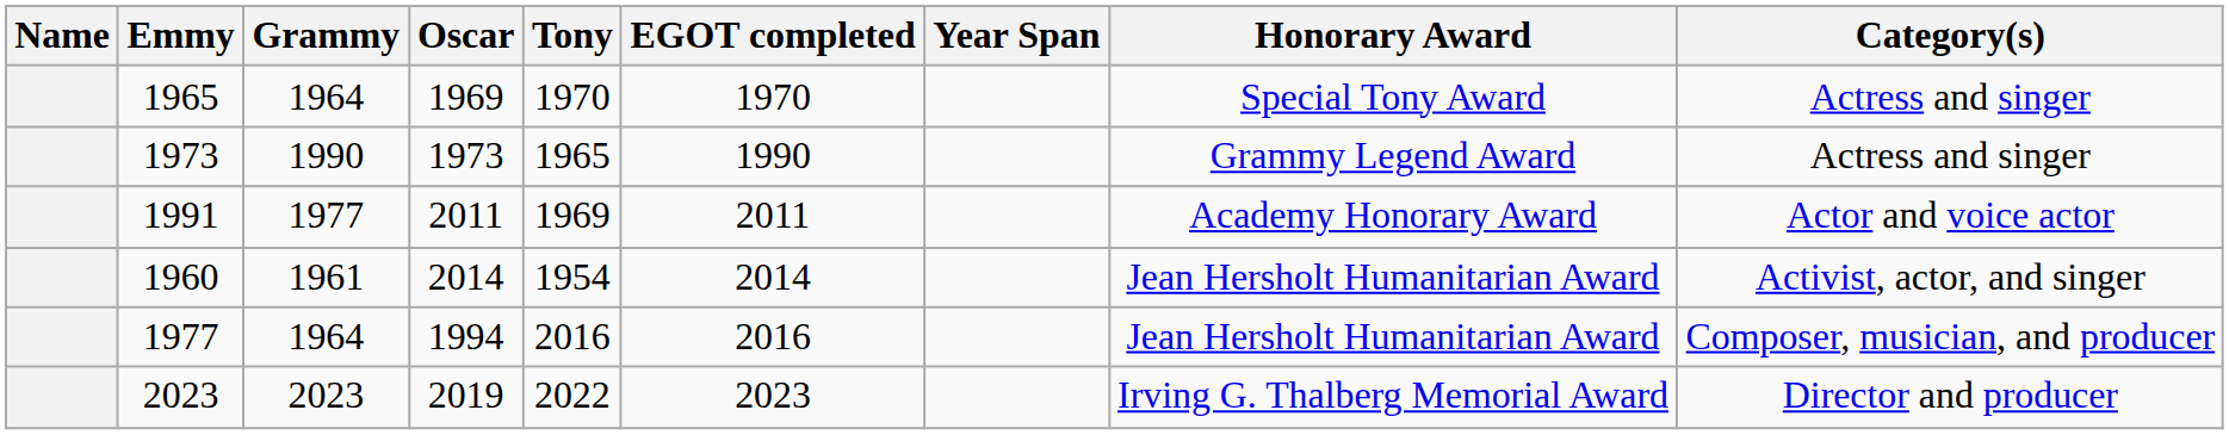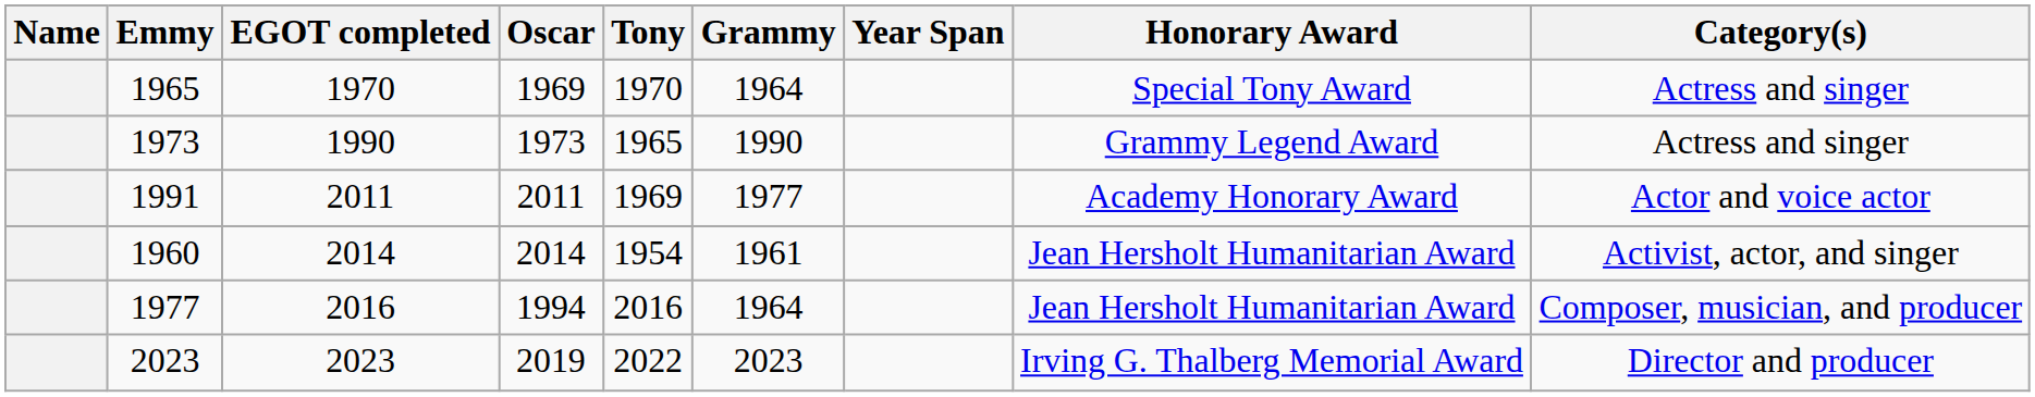 <table class="wikitable sortable plainrowheaders" style="text-align:center;">
 <tr>
 <th scope="col">Name</th>
 <th scope="col">Emmy</th>
-<th scope="col">Grammy</th>
+<th scope="col">EGOT completed</th>
 <th scope="col">Oscar</th>
 <th scope="col">Tony</th>
-<th scope="col">EGOT completed</th>
+<th scope="col">Grammy</th>
 <th scope="col">Year Span</th>
 <th scope="col">Honorary Award</th>
 <th scope="col">Category(s)</th>
 </tr>
 <tr>
 <th scope="row"></th>
 <td>1965</td>
-<td>1964</td>
+<td>1970</td>
 <td>1969</td>
 <td>1970</td>
-<td>1970</td>
+<td>1964</td>
 <td></td>
 <td><a href='#'>Special Tony Award</a></td>
 <td><a href='#'>Actress</a> and <a href='#'>singer</a></td>
 </tr>
 <tr>
 <th scope="row"></th>
 <td>1973</td>
 <td>1990</td>
 <td>1973</td>
 <td>1965</td>
 <td>1990</td>
 <td></td>
 <td><a href='#'>Grammy Legend Award</a></td>
 <td>Actress and singer</td>
 </tr>
 <tr>
 <th scope="row"></th>
 <td>1991</td>
-<td>1977</td>
+<td>2011</td>
 <td>2011</td>
 <td>1969</td>
-<td>2011</td>
+<td>1977</td>
 <td></td>
 <td><a href='#'>Academy Honorary Award</a></td>
 <td><a href='#'>Actor</a> and <a href='#'>voice actor</a></td>
 </tr>
 <tr>
 <th scope="row"></th>
 <td>1960</td>
-<td>1961</td>
+<td>2014</td>
 <td>2014</td>
 <td>1954</td>
-<td>2014</td>
+<td>1961</td>
 <td></td>
 <td><a href='#'>Jean Hersholt Humanitarian Award</a></td>
 <td><a href='#'>Activist</a>, actor, and singer</td>
 </tr>
 <tr>
 <th scope="row"></th>
 <td>1977</td>
-<td>1964</td>
+<td>2016</td>
 <td>1994</td>
 <td>2016</td>
-<td>2016</td>
+<td>1964</td>
 <td></td>
 <td><a href='#'>Jean Hersholt Humanitarian Award</a></td>
 <td><a href='#'>Composer</a>, <a href='#'>musician</a>, and <a href='#'>producer</a></td>
 </tr>
 <tr>
 <th scope="row"></th>
 <td>2023</td>
 <td>2023</td>
 <td>2019</td>
 <td>2022</td>
 <td>2023</td>
 <td></td>
 <td><a href='#'>Irving G. Thalberg Memorial Award</a></td>
 <td><a href='#'>Director</a> and <a href='#'>producer</a></td>
 </tr>
 </table>
